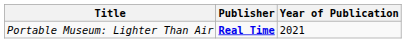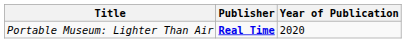 <table class="wikitable">
 <tr>
 <th>Title</th>
 <th>Publisher</th>
 <th>Year of Publication</th>
 </tr>
 <tr>
 <td><em>Portable Museum: Lighter Than Air</em></td>
 <td><strong><a href='#'>Real Time</a></strong></td>
-<td>2021</td>
+<td>2020</td>
 </tr>
 </table>
